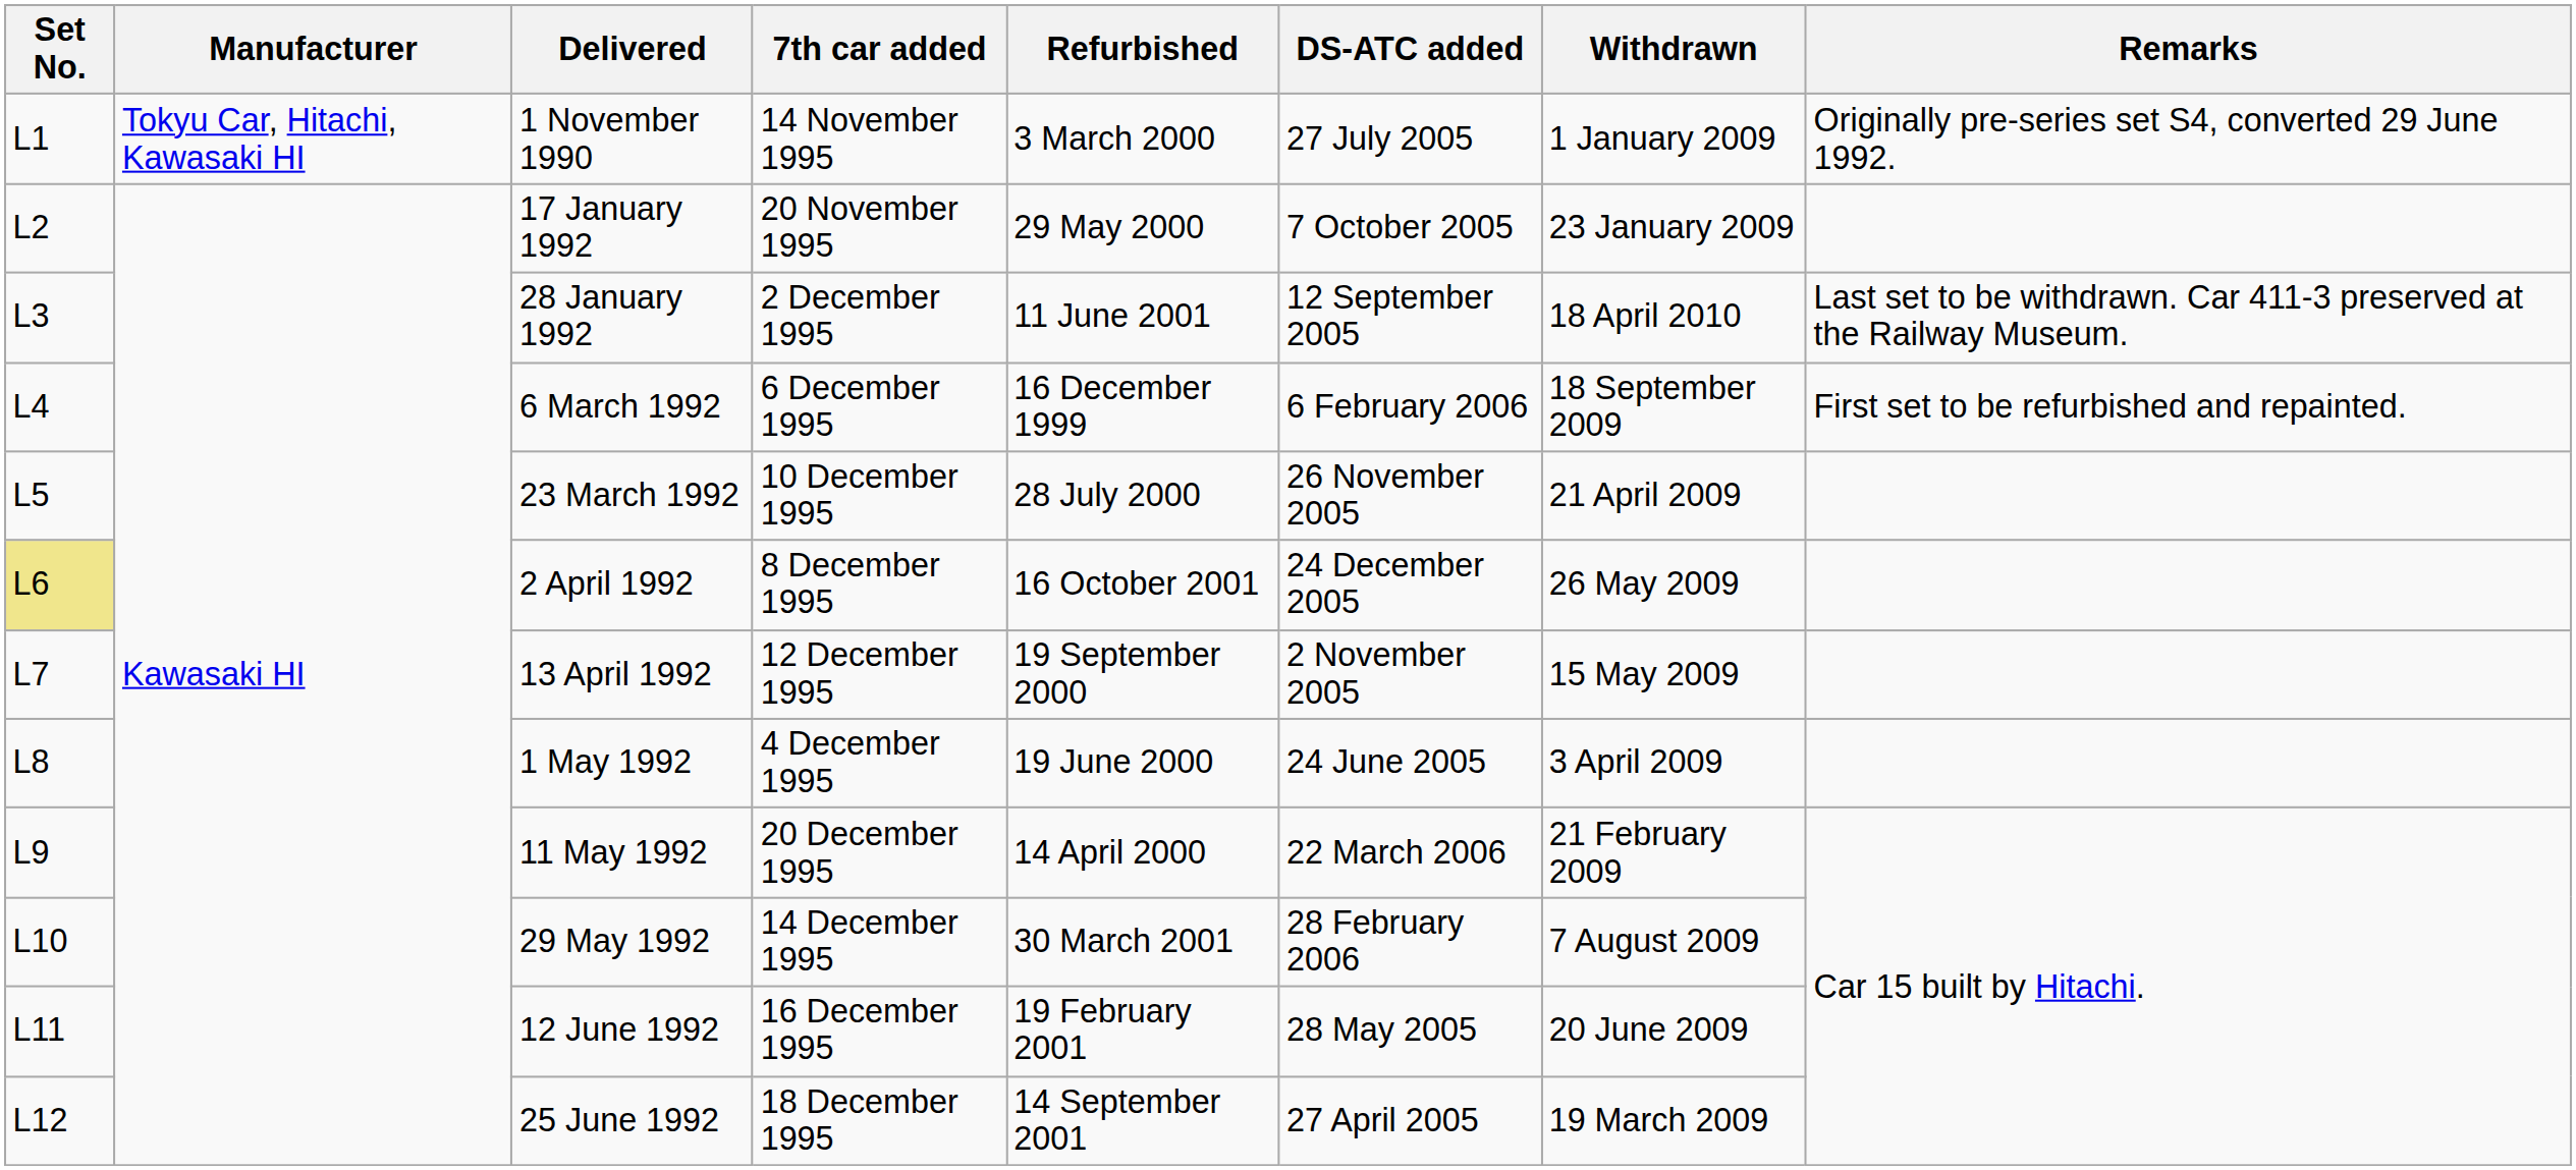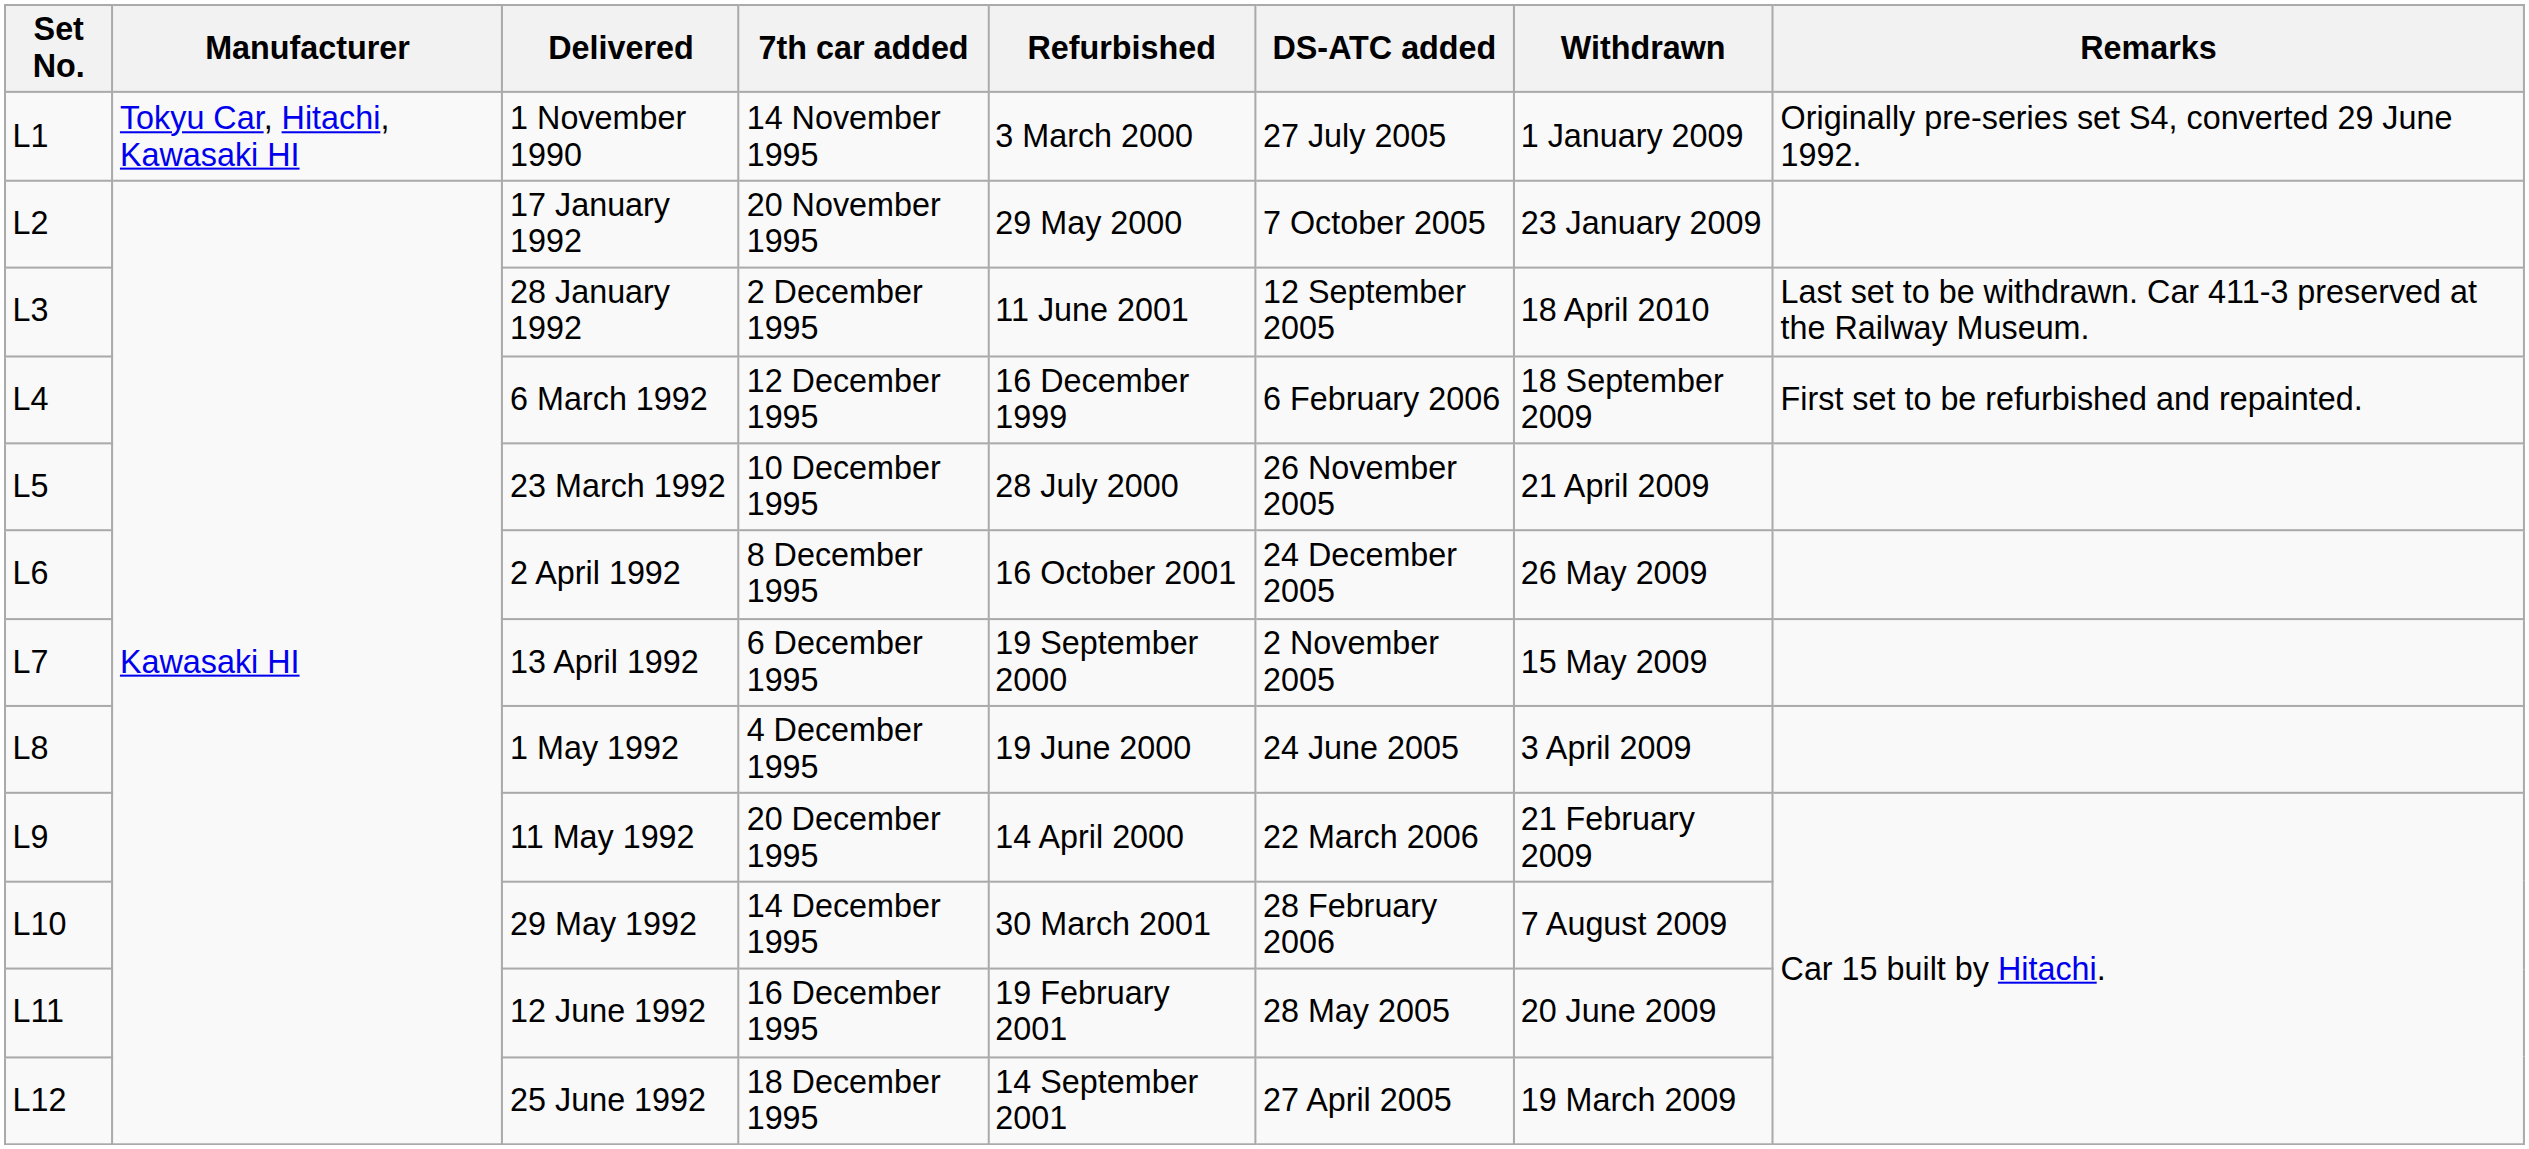 <table class="wikitable">
 <tr>
 <th>Set No.</th>
 <th>Manufacturer</th>
 <th>Delivered</th>
 <th>7th car added</th>
 <th>Refurbished</th>
 <th>DS-ATC added</th>
 <th>Withdrawn</th>
 <th>Remarks</th>
 </tr>
 <tr>
 <td>L1</td>
 <td><a href='#'>Tokyu Car</a>, <a href='#'>Hitachi</a>, <a href='#'>Kawasaki HI</a></td>
 <td>1 November 1990</td>
 <td>14 November 1995</td>
 <td>3 March 2000</td>
 <td>27 July 2005</td>
 <td>1 January 2009</td>
 <td>Originally pre-series set S4, converted 29 June 1992.</td>
 </tr>
 <tr>
 <td>L2</td>
 <td rowspan="11"><a href='#'>Kawasaki HI</a></td>
 <td>17 January 1992</td>
 <td>20 November 1995</td>
 <td>29 May 2000</td>
 <td>7 October 2005</td>
 <td>23 January 2009</td>
 <td></td>
 </tr>
 <tr>
 <td>L3</td>
 <td>28 January 1992</td>
 <td>2 December 1995</td>
 <td>11 June 2001</td>
 <td>12 September 2005</td>
 <td>18 April 2010</td>
 <td>Last set to be withdrawn. Car 411-3 preserved at the Railway Museum.</td>
 </tr>
 <tr>
 <td>L4</td>
 <td>6 March 1992</td>
-<td>6 December 1995</td>
+<td>12 December 1995</td>
 <td>16 December 1999</td>
 <td>6 February 2006</td>
 <td>18 September 2009</td>
 <td>First set to be refurbished and repainted.</td>
 </tr>
 <tr>
 <td>L5</td>
 <td>23 March 1992</td>
 <td>10 December 1995</td>
 <td>28 July 2000</td>
 <td>26 November 2005</td>
 <td>21 April 2009</td>
 <td></td>
 </tr>
 <tr>
-<td style="background: khaki;">L6</td>
+<td>L6</td>
 <td>2 April 1992</td>
 <td>8 December 1995</td>
 <td>16 October 2001</td>
 <td>24 December 2005</td>
 <td>26 May 2009</td>
 <td></td>
 </tr>
 <tr>
 <td>L7</td>
 <td>13 April 1992</td>
-<td>12 December 1995</td>
+<td>6 December 1995</td>
 <td>19 September 2000</td>
 <td>2 November 2005</td>
 <td>15 May 2009</td>
 <td></td>
 </tr>
 <tr>
 <td>L8</td>
 <td>1 May 1992</td>
 <td>4 December 1995</td>
 <td>19 June 2000</td>
 <td>24 June 2005</td>
 <td>3 April 2009</td>
 <td></td>
 </tr>
 <tr>
 <td>L9</td>
 <td>11 May 1992</td>
 <td>20 December 1995</td>
 <td>14 April 2000</td>
 <td>22 March 2006</td>
 <td>21 February 2009</td>
 <td rowspan="4">Car 15 built by <a href='#'>Hitachi</a>.</td>
 </tr>
 <tr>
 <td>L10</td>
 <td>29 May 1992</td>
 <td>14 December 1995</td>
 <td>30 March 2001</td>
 <td>28 February 2006</td>
 <td>7 August 2009</td>
 </tr>
 <tr>
 <td>L11</td>
 <td>12 June 1992</td>
 <td>16 December 1995</td>
 <td>19 February 2001</td>
 <td>28 May 2005</td>
 <td>20 June 2009</td>
 </tr>
 <tr>
 <td>L12</td>
 <td>25 June 1992</td>
 <td>18 December 1995</td>
 <td>14 September 2001</td>
 <td>27 April 2005</td>
 <td>19 March 2009</td>
 </tr>
 </table>
